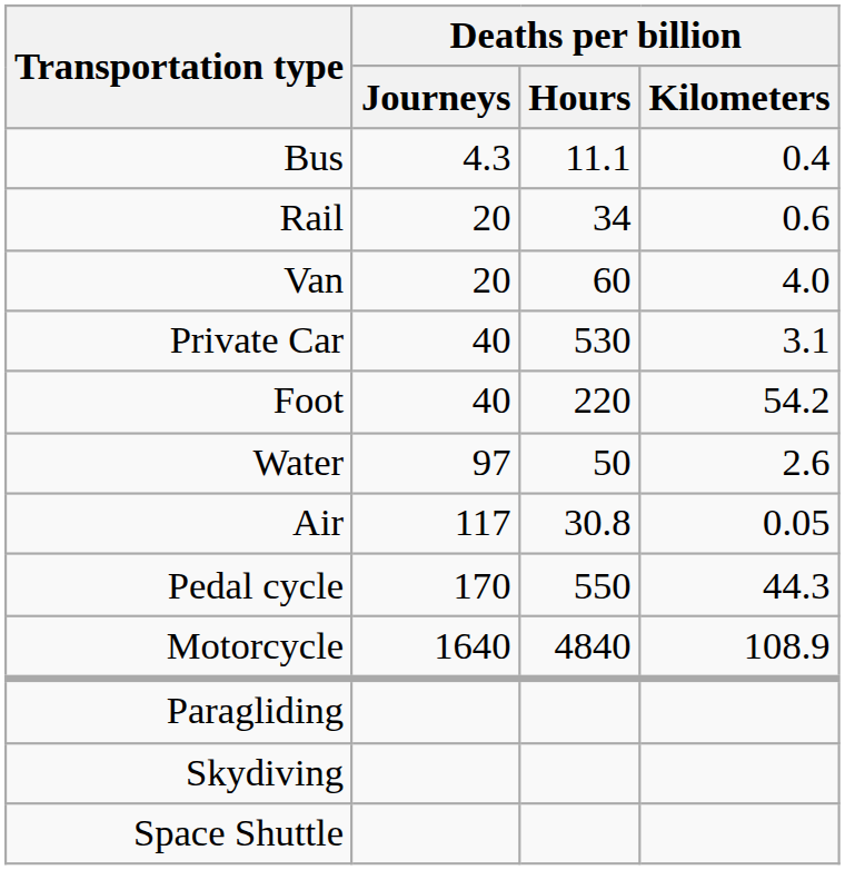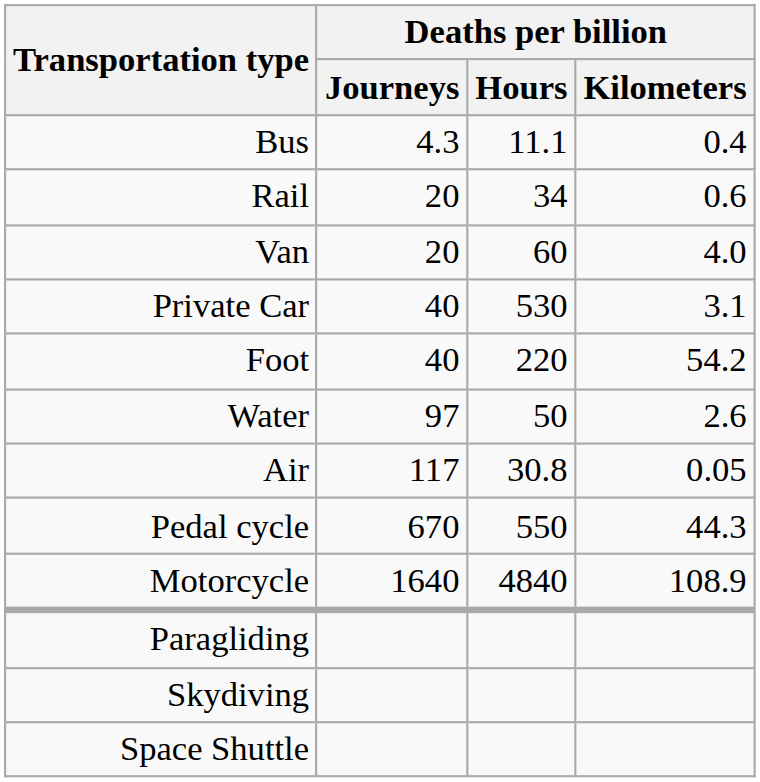 <table class="wikitable sortable" style="text-align: right;">
 <tr>
 <th rowspan=2>Transportation type</th>
 <th colspan=3>Deaths per billion</th>
 </tr>
 <tr>
 <th>Journeys</th>
 <th>Hours</th>
 <th>Kilometers</th>
 </tr>
 <tr>
 <td>Bus</td>
 <td>4.3</td>
 <td>11.1</td>
 <td>0.4</td>
 </tr>
 <tr>
 <td>Rail</td>
 <td>20</td>
 <td>34</td>
 <td>0.6</td>
 </tr>
 <tr>
 <td>Van</td>
 <td>20</td>
 <td>60</td>
 <td>4.0</td>
 </tr>
 <tr>
 <td>Private Car</td>
 <td>40</td>
 <td>530</td>
 <td>3.1</td>
 </tr>
 <tr>
 <td>Foot</td>
 <td>40</td>
 <td>220</td>
 <td>54.2</td>
 </tr>
 <tr>
 <td>Water</td>
 <td>97</td>
 <td>50</td>
 <td>2.6</td>
 </tr>
 <tr>
 <td>Air</td>
 <td>117</td>
 <td>30.8</td>
 <td>0.05</td>
 </tr>
 <tr>
 <td>Pedal cycle</td>
-<td>170</td>
+<td>670</td>
 <td>550</td>
 <td>44.3</td>
 </tr>
 <tr>
 <td>Motorcycle</td>
 <td>1640</td>
 <td>4840</td>
 <td>108.9</td>
 </tr>
 <tr style="border-top: 3px solid darkgray;">
 <td>Paragliding</td>
 <td></td>
 <td></td>
 <td></td>
 </tr>
 <tr>
 <td>Skydiving</td>
 <td></td>
 <td></td>
 <td></td>
 </tr>
 <tr>
 <td>Space Shuttle</td>
 <td></td>
 <td></td>
 <td></td>
 </tr>
 </table>
